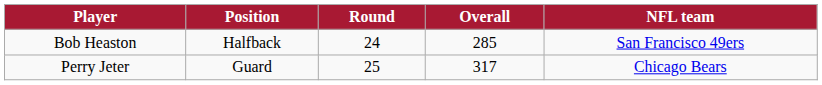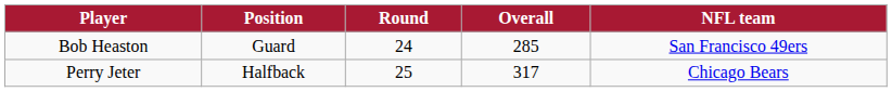 <table class="wikitable" width="65%">
 <tr align="center"  style="background:#A81933;color:#FFFFFF;">
 <td><strong>Player</strong></td>
 <td><strong>Position</strong></td>
 <td><strong>Round</strong></td>
 <td><strong>Overall</strong></td>
 <td><strong>NFL team</strong></td>
 </tr>
 <tr align="center" bgcolor="">
 <td>Bob Heaston</td>
-<td>Halfback</td>
+<td>Guard</td>
 <td>24</td>
 <td>285</td>
 <td><a href='#'>San Francisco 49ers</a></td>
 </tr>
 <tr align="center" bgcolor="">
 <td>Perry Jeter</td>
-<td>Guard</td>
+<td>Halfback</td>
 <td>25</td>
 <td>317</td>
 <td><a href='#'>Chicago Bears</a></td>
 </tr>
 </table>
